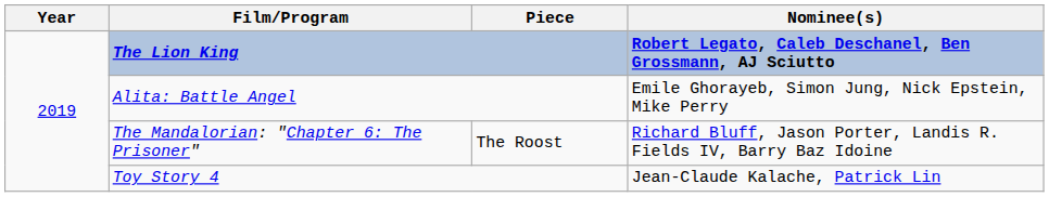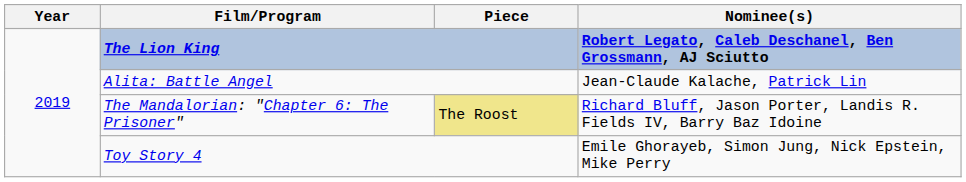 <table class="wikitable" width="95%" cellpadding="5">
 <tr>
 <th width="10%">Year</th>
 <th width="35%">Film/Program</th>
 <th width="15%">Piece</th>
 <th width="45%">Nominee(s)</th>
 </tr>
 <tr>
 <td rowspan="4" style="text-align:center;"><a href='#'>2019</a><br></td>
 <td style="background:#B0C4DE;" colspan="2"><strong><em><a href='#'>The Lion King</a></em></strong></td>
 <td style="background:#B0C4DE;"><strong><a href='#'>Robert Legato</a>, <a href='#'>Caleb Deschanel</a>, <a href='#'>Ben Grossmann</a>, AJ Sciutto</strong></td>
 </tr>
 <tr>
 <td colspan="2"><em><a href='#'>Alita: Battle Angel</a></em></td>
-<td>Emile Ghorayeb, Simon Jung, Nick Epstein, Mike Perry</td>
+<td>Jean-Claude Kalache, <a href='#'>Patrick Lin</a></td>
 </tr>
 <tr>
 <td><em><a href='#'>The Mandalorian</a>: "<a href='#'>Chapter 6: The Prisoner</a>"</em></td>
-<td>The Roost</td>
+<td style="background: khaki;">The Roost</td>
 <td><a href='#'>Richard Bluff</a>, Jason Porter, Landis R. Fields IV, Barry Baz Idoine</td>
 </tr>
 <tr>
 <td colspan="2"><em><a href='#'>Toy Story 4</a></em></td>
-<td>Jean-Claude Kalache, <a href='#'>Patrick Lin</a></td>
+<td>Emile Ghorayeb, Simon Jung, Nick Epstein, Mike Perry</td>
 </tr>
 </table>
